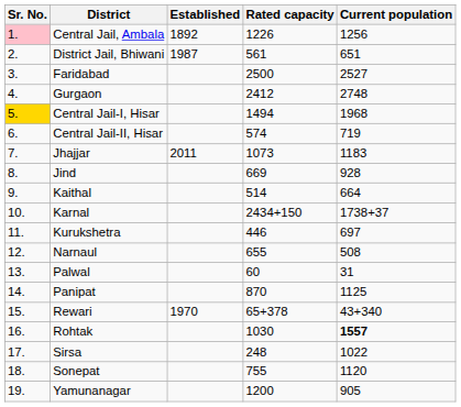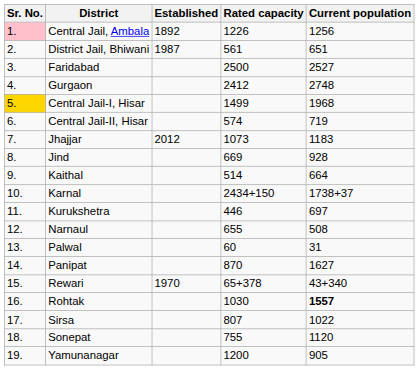 <table class="wikitable sortable">
 <tr>
 <th>Sr. No.</th>
 <th>District</th>
 <th>Established</th>
 <th>Rated capacity</th>
 <th>Current population</th>
 </tr>
 <tr>
 <td style="background: pink;">1.</td>
 <td>Central Jail, <a href='#'>Ambala</a></td>
 <td>1892</td>
 <td>1226</td>
 <td>1256</td>
 </tr>
 <tr>
 <td>2.</td>
 <td>District Jail, Bhiwani</td>
 <td>1987</td>
 <td>561</td>
 <td>651</td>
 </tr>
 <tr>
 <td>3.</td>
 <td>Faridabad</td>
 <td></td>
 <td>2500</td>
 <td>2527</td>
 </tr>
 <tr>
 <td>4.</td>
 <td>Gurgaon</td>
 <td></td>
 <td>2412</td>
 <td>2748</td>
 </tr>
 <tr>
 <td style="background: gold;">5.</td>
 <td>Central Jail-I, Hisar</td>
 <td></td>
-<td>1494</td>
+<td>1499</td>
 <td>1968</td>
 </tr>
 <tr>
 <td>6.</td>
 <td>Central Jail-II, Hisar</td>
 <td></td>
 <td>574</td>
 <td>719</td>
 </tr>
 <tr>
 <td>7.</td>
 <td>Jhajjar</td>
-<td>2011</td>
+<td>2012</td>
 <td>1073</td>
 <td>1183</td>
 </tr>
 <tr>
 <td>8.</td>
 <td>Jind</td>
 <td></td>
 <td>669</td>
 <td>928</td>
 </tr>
 <tr>
 <td>9.</td>
 <td>Kaithal</td>
 <td></td>
 <td>514</td>
 <td>664</td>
 </tr>
 <tr>
 <td>10.</td>
 <td>Karnal</td>
 <td></td>
 <td>2434+150</td>
 <td>1738+37</td>
 </tr>
 <tr>
 <td>11.</td>
 <td>Kurukshetra</td>
 <td></td>
 <td>446</td>
 <td>697</td>
 </tr>
 <tr>
 <td>12.</td>
 <td>Narnaul</td>
 <td></td>
 <td>655</td>
 <td>508</td>
 </tr>
 <tr>
 <td>13.</td>
 <td>Palwal</td>
 <td></td>
 <td>60</td>
 <td>31</td>
 </tr>
 <tr>
 <td>14.</td>
 <td>Panipat</td>
 <td></td>
 <td>870</td>
-<td>1125</td>
+<td>1627</td>
 </tr>
 <tr>
 <td>15.</td>
 <td>Rewari</td>
 <td>1970</td>
 <td>65+378</td>
 <td>43+340</td>
 </tr>
 <tr>
 <td>16.</td>
 <td>Rohtak</td>
 <td></td>
 <td>1030</td>
 <td><strong>1557</strong></td>
 </tr>
 <tr>
 <td>17.</td>
 <td>Sirsa</td>
 <td></td>
-<td>248</td>
+<td>807</td>
 <td>1022</td>
 </tr>
 <tr>
 <td>18.</td>
 <td>Sonepat</td>
 <td></td>
 <td>755</td>
 <td>1120</td>
 </tr>
 <tr>
 <td>19.</td>
 <td>Yamunanagar</td>
 <td></td>
 <td>1200</td>
 <td>905</td>
 </tr>
 </table>
